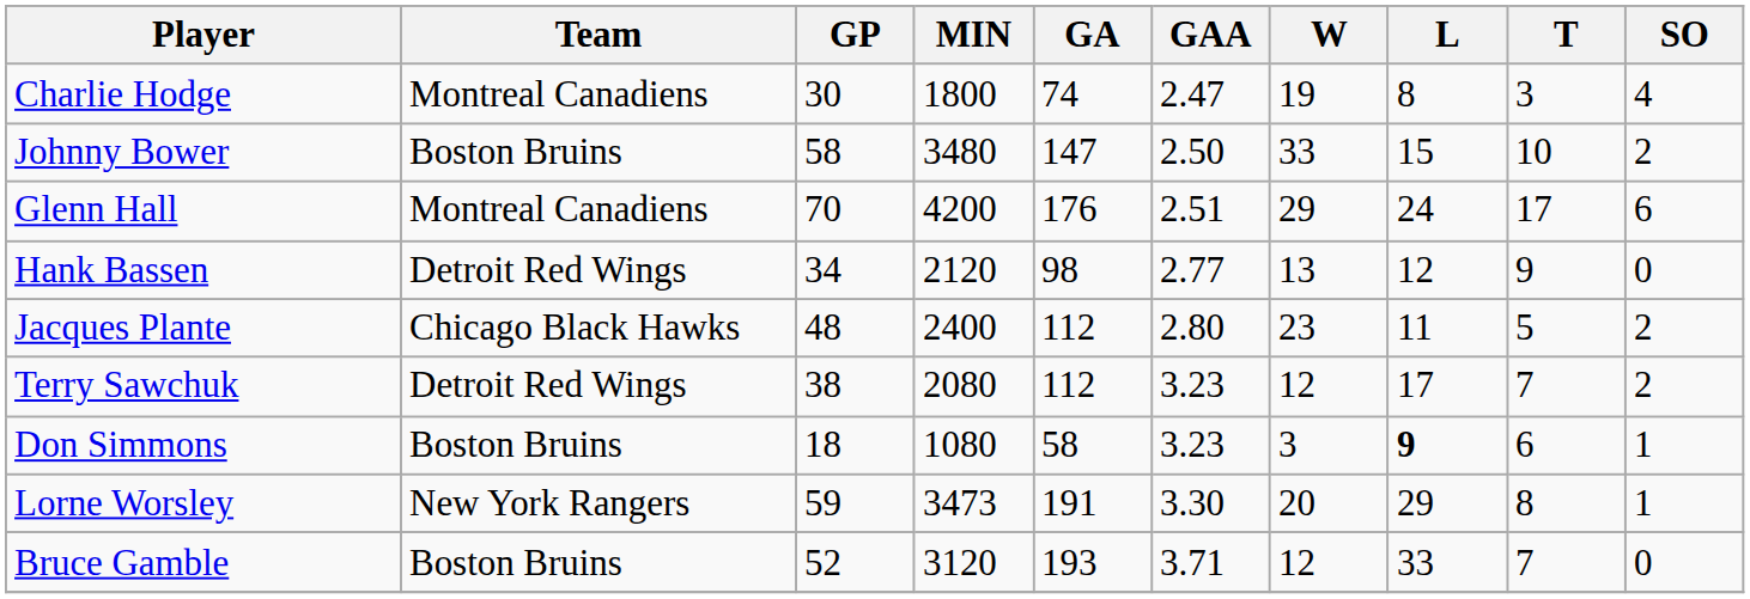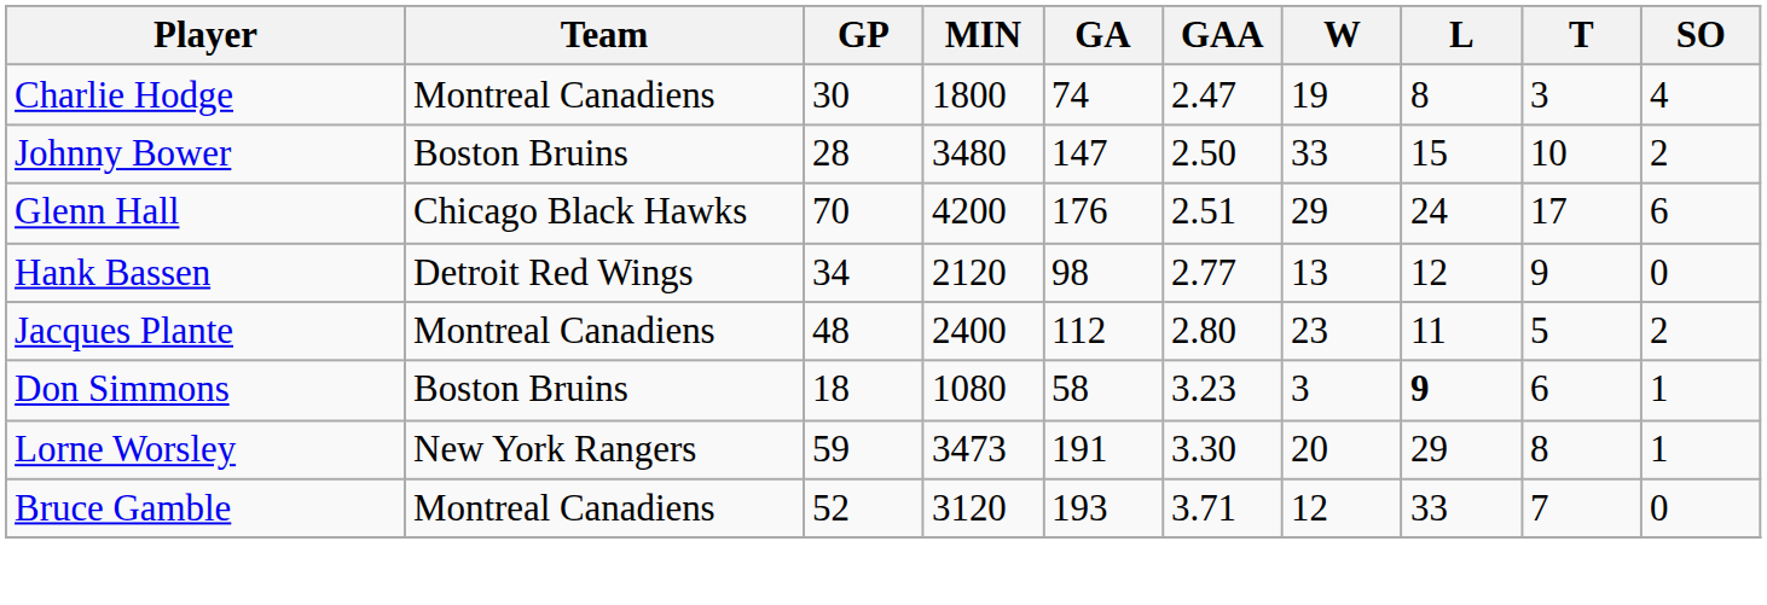 <table class="wikitable">
 <tr>
 <th bgcolor="#DDDDFF" width="20%">Player</th>
 <th bgcolor="#DDDDFF" width="20%">Team</th>
 <th bgcolor="#DDDDFF" width="6%">GP</th>
 <th bgcolor="#DDDDFF" width="6%">MIN</th>
 <th bgcolor="#DDDDFF" width="6%">GA</th>
 <th bgcolor="#DDDDFF" width="6%">GAA</th>
 <th bgcolor="#DDDDFF" width="6%">W</th>
 <th bgcolor="#DDDDFF" width="6%">L</th>
 <th bgcolor="#DDDDFF" width="6%">T</th>
 <th bgcolor="#DDDDFF" width="6%">SO</th>
 </tr>
 <tr>
 <td><a href='#'>Charlie Hodge</a></td>
 <td>Montreal Canadiens</td>
 <td>30</td>
 <td>1800</td>
 <td>74</td>
 <td>2.47</td>
 <td>19</td>
 <td>8</td>
 <td>3</td>
 <td>4</td>
 </tr>
 <tr>
 <td><a href='#'>Johnny Bower</a></td>
 <td>Boston Bruins</td>
-<td>58</td>
+<td>28</td>
 <td>3480</td>
 <td>147</td>
 <td>2.50</td>
 <td>33</td>
 <td>15</td>
 <td>10</td>
 <td>2</td>
 </tr>
 <tr>
 <td><a href='#'>Glenn Hall</a></td>
-<td>Montreal Canadiens</td>
+<td>Chicago Black Hawks</td>
 <td>70</td>
 <td>4200</td>
 <td>176</td>
 <td>2.51</td>
 <td>29</td>
 <td>24</td>
 <td>17</td>
 <td>6</td>
 </tr>
 <tr>
 <td><a href='#'>Hank Bassen</a></td>
 <td>Detroit Red Wings</td>
 <td>34</td>
 <td>2120</td>
 <td>98</td>
 <td>2.77</td>
 <td>13</td>
 <td>12</td>
 <td>9</td>
 <td>0</td>
 </tr>
 <tr>
 <td><a href='#'>Jacques Plante</a></td>
-<td>Chicago Black Hawks</td>
+<td>Montreal Canadiens</td>
 <td>48</td>
 <td>2400</td>
 <td>112</td>
 <td>2.80</td>
 <td>23</td>
 <td>11</td>
 <td>5</td>
-<td>2</td>
-</tr>
-<tr>
-<td><a href='#'>Terry Sawchuk</a></td>
-<td>Detroit Red Wings</td>
-<td>38</td>
-<td>2080</td>
-<td>112</td>
-<td>3.23</td>
-<td>12</td>
-<td>17</td>
-<td>7</td>
 <td>2</td>
 </tr>
 <tr>
 <td><a href='#'>Don Simmons</a></td>
 <td>Boston Bruins</td>
 <td>18</td>
 <td>1080</td>
 <td>58</td>
 <td>3.23</td>
 <td>3</td>
 <td><strong>9</strong></td>
 <td>6</td>
 <td>1</td>
 </tr>
 <tr>
 <td><a href='#'>Lorne Worsley</a></td>
 <td>New York Rangers</td>
 <td>59</td>
 <td>3473</td>
 <td>191</td>
 <td>3.30</td>
 <td>20</td>
 <td>29</td>
 <td>8</td>
 <td>1</td>
 </tr>
 <tr>
 <td><a href='#'>Bruce Gamble</a></td>
-<td>Boston Bruins</td>
+<td>Montreal Canadiens</td>
 <td>52</td>
 <td>3120</td>
 <td>193</td>
 <td>3.71</td>
 <td>12</td>
 <td>33</td>
 <td>7</td>
 <td>0</td>
 </tr>
 <tr>
 </tr>
 </table>
